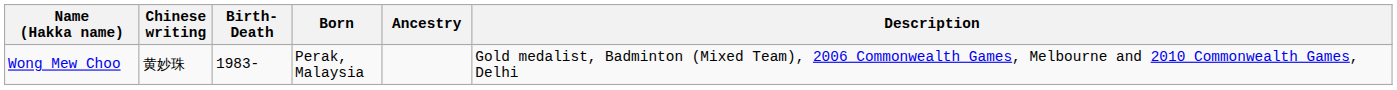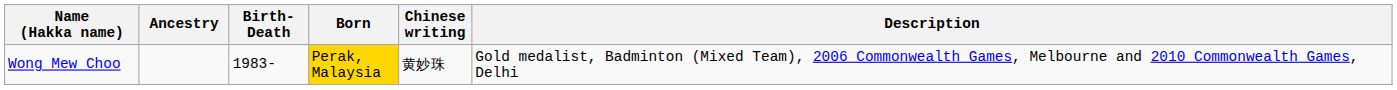 <table class="wikitable">
 <tr>
 <th width="115">Name<br>(Hakka name)</th>
-<th width="60">Chinese writing</th>
+<th width="75">Ancestry</th>
 <th width="65">Birth-Death</th>
 <th width="75">Born</th>
-<th width="75">Ancestry</th>
+<th width="60">Chinese writing</th>
 <th>Description</th>
 </tr>
 <tr>
 <td><a href='#'>Wong Mew Choo</a></td>
+<td></td>
+<td>1983-</td>
+<td style="background: gold;">Perak, Malaysia</td>
 <td>黄妙珠</td>
-<td>1983-</td>
-<td>Perak, Malaysia</td>
-<td></td>
 <td>Gold medalist, Badminton (Mixed Team), <a href='#'>2006 Commonwealth Games</a>, Melbourne and <a href='#'>2010 Commonwealth Games</a>, Delhi</td>
 </tr>
 </table>
